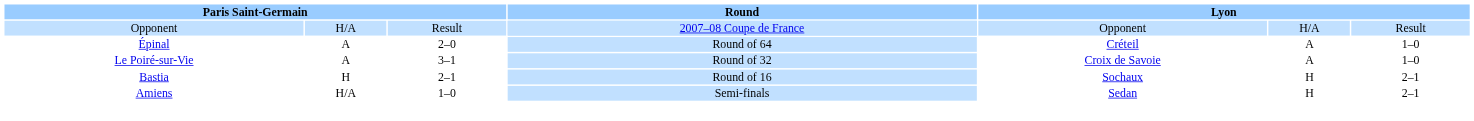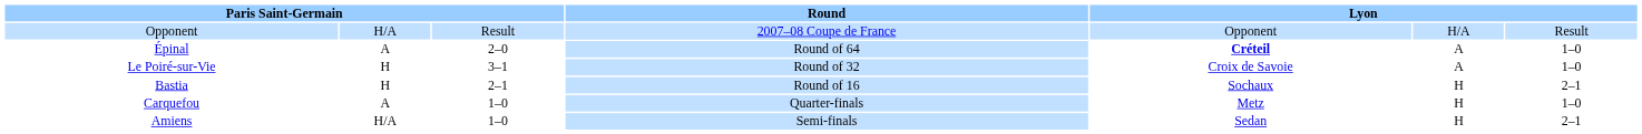 <table width="100%" style="text-align:center">
 <tr valign=top bgcolor=#99ccff>
 <th colspan=3 style="width:1*">Paris Saint-Germain</th>
 <th><strong>Round</strong></th>
 <th colspan=3 style="width:1*">Lyon</th>
 </tr>
 <tr valign=top bgcolor=#c1e0ff>
 <td>Opponent</td>
 <td>H/A</td>
 <td>Result</td>
 <td bgcolor=#c1e0ff><a href='#'>2007–08 Coupe de France</a></td>
 <td>Opponent</td>
 <td>H/A</td>
 <td>Result</td>
 </tr>
 <tr>
 <td><a href='#'>Épinal</a></td>
 <td>A</td>
 <td>2–0</td>
 <td bgcolor=#c1e0ff>Round of 64</td>
-<td><a href='#'>Créteil</a></td>
+<td><strong><a href='#'>Créteil</a></strong></td>
 <td>A</td>
 <td>1–0</td>
 </tr>
 <tr>
 <td><a href='#'>Le Poiré-sur-Vie</a></td>
-<td>A</td>
+<td>H</td>
 <td>3–1</td>
 <td bgcolor=#c1e0ff>Round of 32</td>
 <td><a href='#'>Croix de Savoie</a></td>
 <td>A</td>
 <td>1–0</td>
 </tr>
 <tr>
 <td><a href='#'>Bastia</a></td>
 <td>H</td>
 <td>2–1</td>
 <td bgcolor=#c1e0ff>Round of 16</td>
 <td><a href='#'>Sochaux</a></td>
 <td>H</td>
 <td>2–1</td>
 </tr>
 <tr>
+<td><a href='#'>Carquefou</a></td>
+<td>A</td>
+<td>1–0</td>
+<td bgcolor=#c1e0ff>Quarter-finals</td>
+<td><a href='#'>Metz</a></td>
+<td>H</td>
+<td>1–0</td>
+</tr>
+<tr>
 <td><a href='#'>Amiens</a></td>
 <td>H/A</td>
 <td>1–0</td>
 <td bgcolor=#c1e0ff>Semi-finals</td>
 <td><a href='#'>Sedan</a></td>
 <td>H</td>
 <td>2–1</td>
 </tr>
 </table>
